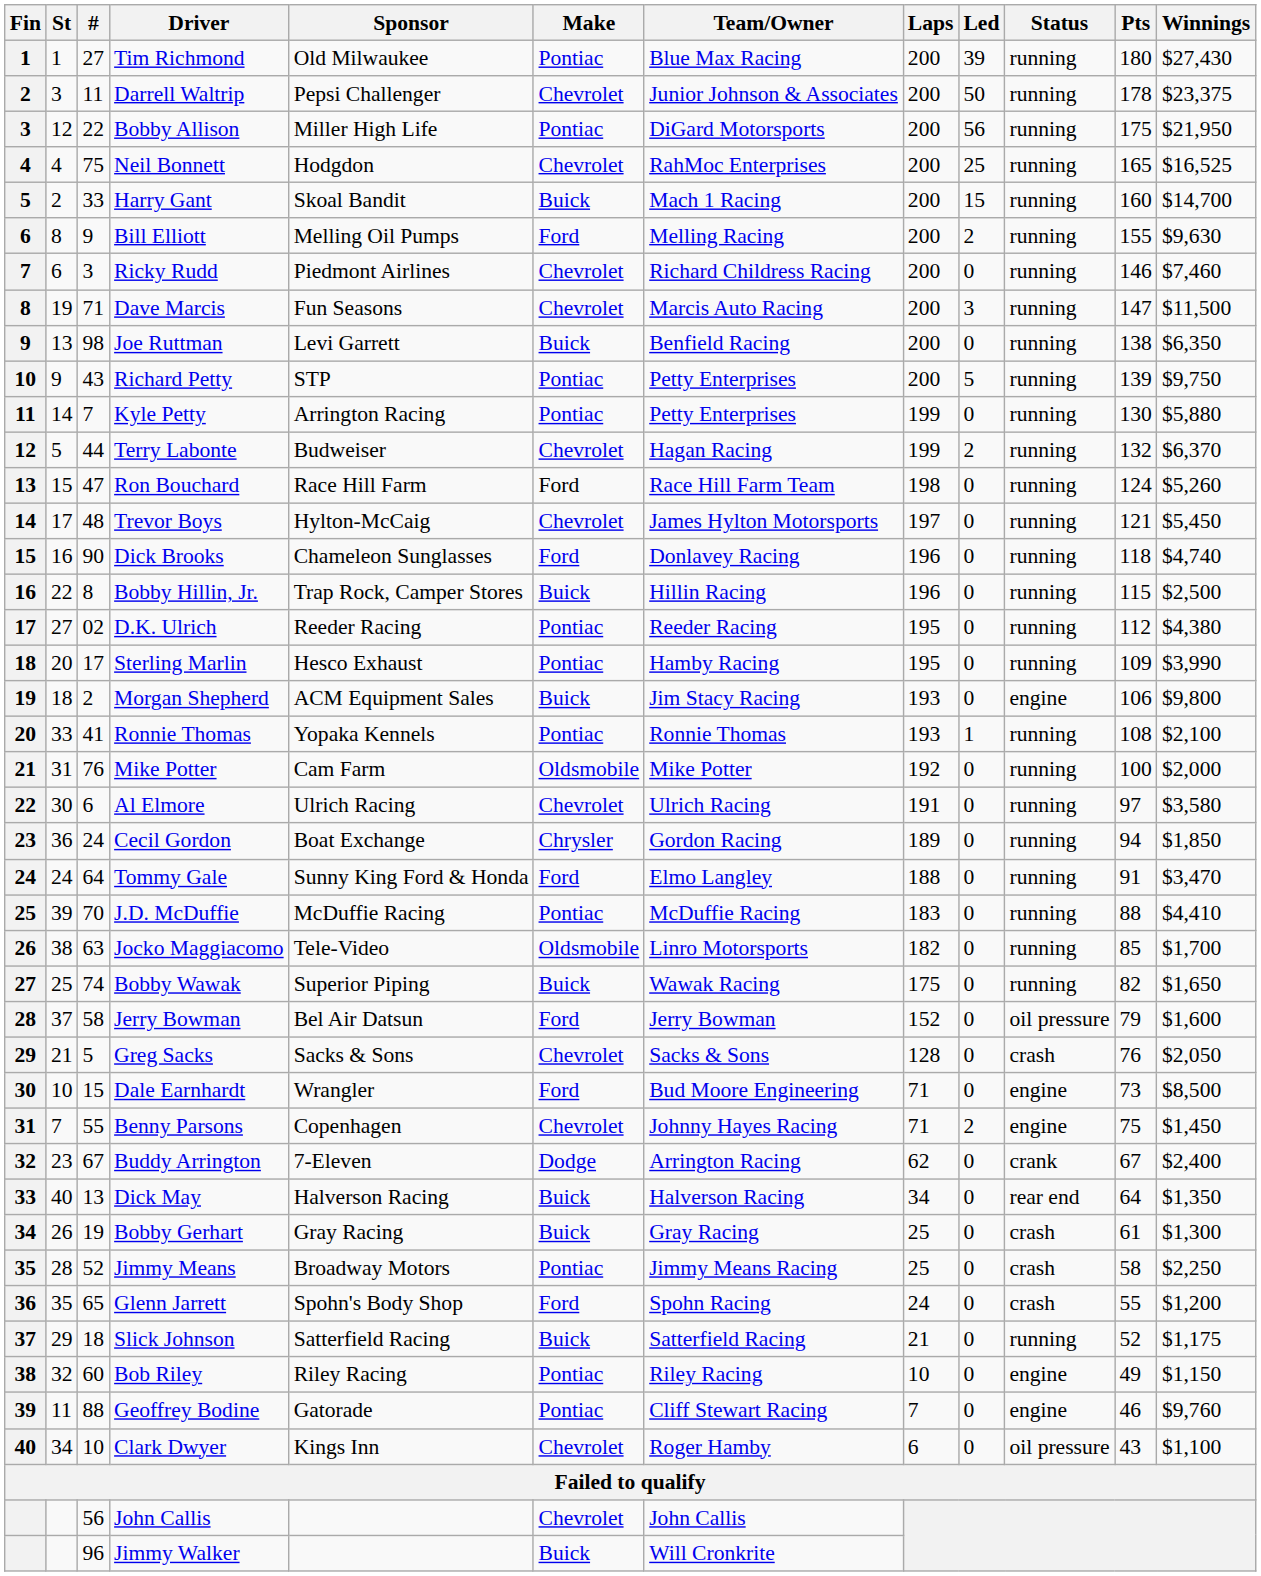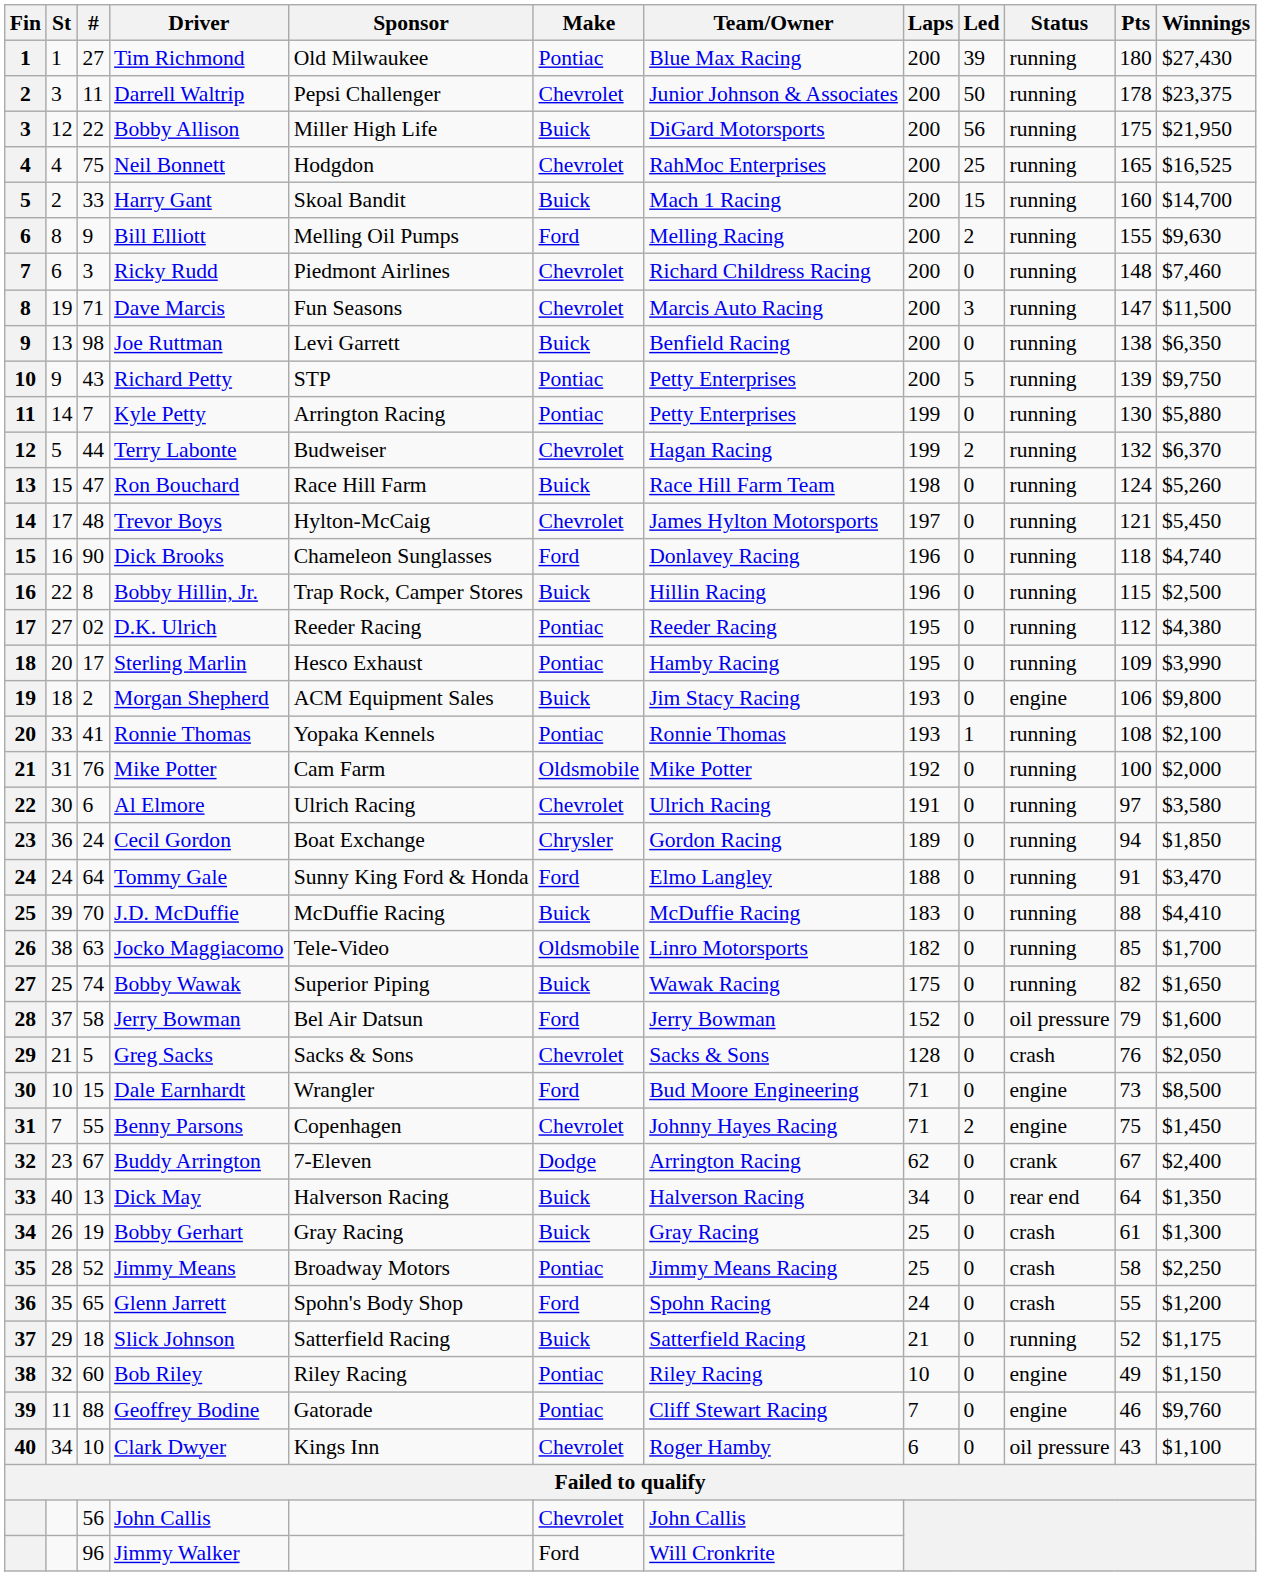 <table class="wikitable sortable" style="font-size:95%;">
 <tr>
 <th>Fin</th>
 <th>St</th>
 <th>#</th>
 <th>Driver</th>
 <th>Sponsor</th>
 <th>Make</th>
 <th>Team/Owner</th>
 <th>Laps</th>
 <th>Led</th>
 <th>Status</th>
 <th>Pts</th>
 <th>Winnings</th>
 </tr>
 <tr>
 <th>1</th>
 <td>1</td>
 <td>27</td>
 <td><a href='#'>Tim Richmond</a></td>
 <td>Old Milwaukee</td>
 <td><a href='#'>Pontiac</a></td>
 <td><a href='#'>Blue Max Racing</a></td>
 <td>200</td>
 <td>39</td>
 <td>running</td>
 <td>180</td>
 <td>$27,430</td>
 </tr>
 <tr>
 <th>2</th>
 <td>3</td>
 <td>11</td>
 <td><a href='#'>Darrell Waltrip</a></td>
 <td>Pepsi Challenger</td>
 <td><a href='#'>Chevrolet</a></td>
 <td><a href='#'>Junior Johnson & Associates</a></td>
 <td>200</td>
 <td>50</td>
 <td>running</td>
 <td>178</td>
 <td>$23,375</td>
 </tr>
 <tr>
 <th>3</th>
 <td>12</td>
 <td>22</td>
 <td><a href='#'>Bobby Allison</a></td>
 <td>Miller High Life</td>
-<td><a href='#'>Pontiac</a></td>
+<td><a href='#'>Buick</a></td>
 <td><a href='#'>DiGard Motorsports</a></td>
 <td>200</td>
 <td>56</td>
 <td>running</td>
 <td>175</td>
 <td>$21,950</td>
 </tr>
 <tr>
 <th>4</th>
 <td>4</td>
 <td>75</td>
 <td><a href='#'>Neil Bonnett</a></td>
 <td>Hodgdon</td>
 <td><a href='#'>Chevrolet</a></td>
 <td><a href='#'>RahMoc Enterprises</a></td>
 <td>200</td>
 <td>25</td>
 <td>running</td>
 <td>165</td>
 <td>$16,525</td>
 </tr>
 <tr>
 <th>5</th>
 <td>2</td>
 <td>33</td>
 <td><a href='#'>Harry Gant</a></td>
 <td>Skoal Bandit</td>
 <td><a href='#'>Buick</a></td>
 <td><a href='#'>Mach 1 Racing</a></td>
 <td>200</td>
 <td>15</td>
 <td>running</td>
 <td>160</td>
 <td>$14,700</td>
 </tr>
 <tr>
 <th>6</th>
 <td>8</td>
 <td>9</td>
 <td><a href='#'>Bill Elliott</a></td>
 <td>Melling Oil Pumps</td>
 <td><a href='#'>Ford</a></td>
 <td><a href='#'>Melling Racing</a></td>
 <td>200</td>
 <td>2</td>
 <td>running</td>
 <td>155</td>
 <td>$9,630</td>
 </tr>
 <tr>
 <th>7</th>
 <td>6</td>
 <td>3</td>
 <td><a href='#'>Ricky Rudd</a></td>
 <td>Piedmont Airlines</td>
 <td><a href='#'>Chevrolet</a></td>
 <td><a href='#'>Richard Childress Racing</a></td>
 <td>200</td>
 <td>0</td>
 <td>running</td>
-<td>146</td>
+<td>148</td>
 <td>$7,460</td>
 </tr>
 <tr>
 <th>8</th>
 <td>19</td>
 <td>71</td>
 <td><a href='#'>Dave Marcis</a></td>
 <td>Fun Seasons</td>
 <td><a href='#'>Chevrolet</a></td>
 <td><a href='#'>Marcis Auto Racing</a></td>
 <td>200</td>
 <td>3</td>
 <td>running</td>
 <td>147</td>
 <td>$11,500</td>
 </tr>
 <tr>
 <th>9</th>
 <td>13</td>
 <td>98</td>
 <td><a href='#'>Joe Ruttman</a></td>
 <td>Levi Garrett</td>
 <td><a href='#'>Buick</a></td>
 <td><a href='#'>Benfield Racing</a></td>
 <td>200</td>
 <td>0</td>
 <td>running</td>
 <td>138</td>
 <td>$6,350</td>
 </tr>
 <tr>
 <th>10</th>
 <td>9</td>
 <td>43</td>
 <td><a href='#'>Richard Petty</a></td>
 <td>STP</td>
 <td><a href='#'>Pontiac</a></td>
 <td><a href='#'>Petty Enterprises</a></td>
 <td>200</td>
 <td>5</td>
 <td>running</td>
 <td>139</td>
 <td>$9,750</td>
 </tr>
 <tr>
 <th>11</th>
 <td>14</td>
 <td>7</td>
 <td><a href='#'>Kyle Petty</a></td>
 <td>Arrington Racing</td>
 <td><a href='#'>Pontiac</a></td>
 <td><a href='#'>Petty Enterprises</a></td>
 <td>199</td>
 <td>0</td>
 <td>running</td>
 <td>130</td>
 <td>$5,880</td>
 </tr>
 <tr>
 <th>12</th>
 <td>5</td>
 <td>44</td>
 <td><a href='#'>Terry Labonte</a></td>
 <td>Budweiser</td>
 <td><a href='#'>Chevrolet</a></td>
 <td><a href='#'>Hagan Racing</a></td>
 <td>199</td>
 <td>2</td>
 <td>running</td>
 <td>132</td>
 <td>$6,370</td>
 </tr>
 <tr>
 <th>13</th>
 <td>15</td>
 <td>47</td>
 <td><a href='#'>Ron Bouchard</a></td>
 <td>Race Hill Farm</td>
-<td>Ford</td>
+<td><a href='#'>Buick</a></td>
 <td><a href='#'>Race Hill Farm Team</a></td>
 <td>198</td>
 <td>0</td>
 <td>running</td>
 <td>124</td>
 <td>$5,260</td>
 </tr>
 <tr>
 <th>14</th>
 <td>17</td>
 <td>48</td>
 <td><a href='#'>Trevor Boys</a></td>
 <td>Hylton-McCaig</td>
 <td><a href='#'>Chevrolet</a></td>
 <td><a href='#'>James Hylton Motorsports</a></td>
 <td>197</td>
 <td>0</td>
 <td>running</td>
 <td>121</td>
 <td>$5,450</td>
 </tr>
 <tr>
 <th>15</th>
 <td>16</td>
 <td>90</td>
 <td><a href='#'>Dick Brooks</a></td>
 <td>Chameleon Sunglasses</td>
 <td><a href='#'>Ford</a></td>
 <td><a href='#'>Donlavey Racing</a></td>
 <td>196</td>
 <td>0</td>
 <td>running</td>
 <td>118</td>
 <td>$4,740</td>
 </tr>
 <tr>
 <th>16</th>
 <td>22</td>
 <td>8</td>
 <td><a href='#'>Bobby Hillin, Jr.</a></td>
 <td>Trap Rock, Camper Stores</td>
 <td><a href='#'>Buick</a></td>
 <td><a href='#'>Hillin Racing</a></td>
 <td>196</td>
 <td>0</td>
 <td>running</td>
 <td>115</td>
 <td>$2,500</td>
 </tr>
 <tr>
 <th>17</th>
 <td>27</td>
 <td>02</td>
 <td><a href='#'>D.K. Ulrich</a></td>
 <td>Reeder Racing</td>
 <td><a href='#'>Pontiac</a></td>
 <td><a href='#'>Reeder Racing</a></td>
 <td>195</td>
 <td>0</td>
 <td>running</td>
 <td>112</td>
 <td>$4,380</td>
 </tr>
 <tr>
 <th>18</th>
 <td>20</td>
 <td>17</td>
 <td><a href='#'>Sterling Marlin</a></td>
 <td>Hesco Exhaust</td>
 <td><a href='#'>Pontiac</a></td>
 <td><a href='#'>Hamby Racing</a></td>
 <td>195</td>
 <td>0</td>
 <td>running</td>
 <td>109</td>
 <td>$3,990</td>
 </tr>
 <tr>
 <th>19</th>
 <td>18</td>
 <td>2</td>
 <td><a href='#'>Morgan Shepherd</a></td>
 <td>ACM Equipment Sales</td>
 <td><a href='#'>Buick</a></td>
 <td><a href='#'>Jim Stacy Racing</a></td>
 <td>193</td>
 <td>0</td>
 <td>engine</td>
 <td>106</td>
 <td>$9,800</td>
 </tr>
 <tr>
 <th>20</th>
 <td>33</td>
 <td>41</td>
 <td><a href='#'>Ronnie Thomas</a></td>
 <td>Yopaka Kennels</td>
 <td><a href='#'>Pontiac</a></td>
 <td><a href='#'>Ronnie Thomas</a></td>
 <td>193</td>
 <td>1</td>
 <td>running</td>
 <td>108</td>
 <td>$2,100</td>
 </tr>
 <tr>
 <th>21</th>
 <td>31</td>
 <td>76</td>
 <td><a href='#'>Mike Potter</a></td>
 <td>Cam Farm</td>
 <td><a href='#'>Oldsmobile</a></td>
 <td><a href='#'>Mike Potter</a></td>
 <td>192</td>
 <td>0</td>
 <td>running</td>
 <td>100</td>
 <td>$2,000</td>
 </tr>
 <tr>
 <th>22</th>
 <td>30</td>
 <td>6</td>
 <td><a href='#'>Al Elmore</a></td>
 <td>Ulrich Racing</td>
 <td><a href='#'>Chevrolet</a></td>
 <td><a href='#'>Ulrich Racing</a></td>
 <td>191</td>
 <td>0</td>
 <td>running</td>
 <td>97</td>
 <td>$3,580</td>
 </tr>
 <tr>
 <th>23</th>
 <td>36</td>
 <td>24</td>
 <td><a href='#'>Cecil Gordon</a></td>
 <td>Boat Exchange</td>
 <td><a href='#'>Chrysler</a></td>
 <td><a href='#'>Gordon Racing</a></td>
 <td>189</td>
 <td>0</td>
 <td>running</td>
 <td>94</td>
 <td>$1,850</td>
 </tr>
 <tr>
 <th>24</th>
 <td>24</td>
 <td>64</td>
 <td><a href='#'>Tommy Gale</a></td>
 <td>Sunny King Ford & Honda</td>
 <td><a href='#'>Ford</a></td>
 <td><a href='#'>Elmo Langley</a></td>
 <td>188</td>
 <td>0</td>
 <td>running</td>
 <td>91</td>
 <td>$3,470</td>
 </tr>
 <tr>
 <th>25</th>
 <td>39</td>
 <td>70</td>
 <td><a href='#'>J.D. McDuffie</a></td>
 <td>McDuffie Racing</td>
-<td><a href='#'>Pontiac</a></td>
+<td><a href='#'>Buick</a></td>
 <td><a href='#'>McDuffie Racing</a></td>
 <td>183</td>
 <td>0</td>
 <td>running</td>
 <td>88</td>
 <td>$4,410</td>
 </tr>
 <tr>
 <th>26</th>
 <td>38</td>
 <td>63</td>
 <td><a href='#'>Jocko Maggiacomo</a></td>
 <td>Tele-Video</td>
 <td><a href='#'>Oldsmobile</a></td>
 <td><a href='#'>Linro Motorsports</a></td>
 <td>182</td>
 <td>0</td>
 <td>running</td>
 <td>85</td>
 <td>$1,700</td>
 </tr>
 <tr>
 <th>27</th>
 <td>25</td>
 <td>74</td>
 <td><a href='#'>Bobby Wawak</a></td>
 <td>Superior Piping</td>
 <td><a href='#'>Buick</a></td>
 <td><a href='#'>Wawak Racing</a></td>
 <td>175</td>
 <td>0</td>
 <td>running</td>
 <td>82</td>
 <td>$1,650</td>
 </tr>
 <tr>
 <th>28</th>
 <td>37</td>
 <td>58</td>
 <td><a href='#'>Jerry Bowman</a></td>
 <td>Bel Air Datsun</td>
 <td><a href='#'>Ford</a></td>
 <td><a href='#'>Jerry Bowman</a></td>
 <td>152</td>
 <td>0</td>
 <td>oil pressure</td>
 <td>79</td>
 <td>$1,600</td>
 </tr>
 <tr>
 <th>29</th>
 <td>21</td>
 <td>5</td>
 <td><a href='#'>Greg Sacks</a></td>
 <td>Sacks & Sons</td>
 <td><a href='#'>Chevrolet</a></td>
 <td><a href='#'>Sacks & Sons</a></td>
 <td>128</td>
 <td>0</td>
 <td>crash</td>
 <td>76</td>
 <td>$2,050</td>
 </tr>
 <tr>
 <th>30</th>
 <td>10</td>
 <td>15</td>
 <td><a href='#'>Dale Earnhardt</a></td>
 <td>Wrangler</td>
 <td><a href='#'>Ford</a></td>
 <td><a href='#'>Bud Moore Engineering</a></td>
 <td>71</td>
 <td>0</td>
 <td>engine</td>
 <td>73</td>
 <td>$8,500</td>
 </tr>
 <tr>
 <th>31</th>
 <td>7</td>
 <td>55</td>
 <td><a href='#'>Benny Parsons</a></td>
 <td>Copenhagen</td>
 <td><a href='#'>Chevrolet</a></td>
 <td><a href='#'>Johnny Hayes Racing</a></td>
 <td>71</td>
 <td>2</td>
 <td>engine</td>
 <td>75</td>
 <td>$1,450</td>
 </tr>
 <tr>
 <th>32</th>
 <td>23</td>
 <td>67</td>
 <td><a href='#'>Buddy Arrington</a></td>
 <td>7-Eleven</td>
 <td><a href='#'>Dodge</a></td>
 <td><a href='#'>Arrington Racing</a></td>
 <td>62</td>
 <td>0</td>
 <td>crank</td>
 <td>67</td>
 <td>$2,400</td>
 </tr>
 <tr>
 <th>33</th>
 <td>40</td>
 <td>13</td>
 <td><a href='#'>Dick May</a></td>
 <td>Halverson Racing</td>
 <td><a href='#'>Buick</a></td>
 <td><a href='#'>Halverson Racing</a></td>
 <td>34</td>
 <td>0</td>
 <td>rear end</td>
 <td>64</td>
 <td>$1,350</td>
 </tr>
 <tr>
 <th>34</th>
 <td>26</td>
 <td>19</td>
 <td><a href='#'>Bobby Gerhart</a></td>
 <td>Gray Racing</td>
 <td><a href='#'>Buick</a></td>
 <td><a href='#'>Gray Racing</a></td>
 <td>25</td>
 <td>0</td>
 <td>crash</td>
 <td>61</td>
 <td>$1,300</td>
 </tr>
 <tr>
 <th>35</th>
 <td>28</td>
 <td>52</td>
 <td><a href='#'>Jimmy Means</a></td>
 <td>Broadway Motors</td>
 <td><a href='#'>Pontiac</a></td>
 <td><a href='#'>Jimmy Means Racing</a></td>
 <td>25</td>
 <td>0</td>
 <td>crash</td>
 <td>58</td>
 <td>$2,250</td>
 </tr>
 <tr>
 <th>36</th>
 <td>35</td>
 <td>65</td>
 <td><a href='#'>Glenn Jarrett</a></td>
 <td>Spohn's Body Shop</td>
 <td><a href='#'>Ford</a></td>
 <td><a href='#'>Spohn Racing</a></td>
 <td>24</td>
 <td>0</td>
 <td>crash</td>
 <td>55</td>
 <td>$1,200</td>
 </tr>
 <tr>
 <th>37</th>
 <td>29</td>
 <td>18</td>
 <td><a href='#'>Slick Johnson</a></td>
 <td>Satterfield Racing</td>
 <td><a href='#'>Buick</a></td>
 <td><a href='#'>Satterfield Racing</a></td>
 <td>21</td>
 <td>0</td>
 <td>running</td>
 <td>52</td>
 <td>$1,175</td>
 </tr>
 <tr>
 <th>38</th>
 <td>32</td>
 <td>60</td>
 <td><a href='#'>Bob Riley</a></td>
 <td>Riley Racing</td>
 <td><a href='#'>Pontiac</a></td>
 <td><a href='#'>Riley Racing</a></td>
 <td>10</td>
 <td>0</td>
 <td>engine</td>
 <td>49</td>
 <td>$1,150</td>
 </tr>
 <tr>
 <th>39</th>
 <td>11</td>
 <td>88</td>
 <td><a href='#'>Geoffrey Bodine</a></td>
 <td>Gatorade</td>
 <td><a href='#'>Pontiac</a></td>
 <td><a href='#'>Cliff Stewart Racing</a></td>
 <td>7</td>
 <td>0</td>
 <td>engine</td>
 <td>46</td>
 <td>$9,760</td>
 </tr>
 <tr>
 <th>40</th>
 <td>34</td>
 <td>10</td>
 <td><a href='#'>Clark Dwyer</a></td>
 <td>Kings Inn</td>
 <td><a href='#'>Chevrolet</a></td>
 <td><a href='#'>Roger Hamby</a></td>
 <td>6</td>
 <td>0</td>
 <td>oil pressure</td>
 <td>43</td>
 <td>$1,100</td>
 </tr>
 <tr>
 <th colspan="12">Failed to qualify</th>
 </tr>
 <tr>
 <th></th>
 <td></td>
 <td>56</td>
 <td><a href='#'>John Callis</a></td>
 <td></td>
 <td><a href='#'>Chevrolet</a></td>
 <td><a href='#'>John Callis</a></td>
 <th colspan="5" rowspan="2"></th>
 </tr>
 <tr>
 <th></th>
 <td></td>
 <td>96</td>
 <td><a href='#'>Jimmy Walker</a></td>
 <td></td>
-<td><a href='#'>Buick</a></td>
+<td>Ford</td>
 <td><a href='#'>Will Cronkrite</a></td>
 </tr>
 </table>
